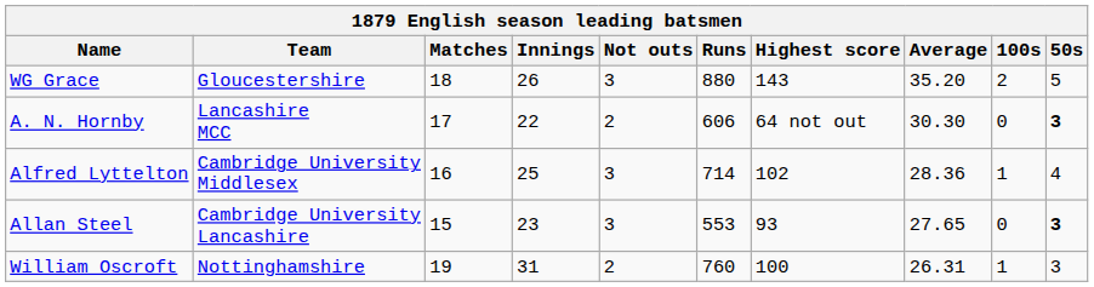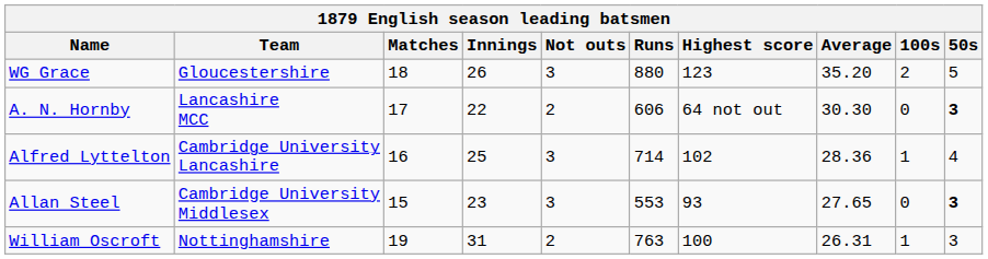 <table class="wikitable">
 <tr>
 <th bgcolor="#efefef" colspan="10">1879 English season leading batsmen</th>
 </tr>
 <tr bgcolor="#efefef">
 <th>Name</th>
 <th>Team</th>
 <th>Matches</th>
 <th>Innings</th>
 <th>Not outs</th>
 <th>Runs</th>
 <th>Highest score</th>
 <th>Average</th>
 <th>100s</th>
 <th>50s</th>
 </tr>
 <tr>
 <td><a href='#'>WG Grace</a></td>
 <td><a href='#'>Gloucestershire</a></td>
 <td>18</td>
 <td>26</td>
 <td>3</td>
 <td>880</td>
-<td>143</td>
+<td>123</td>
 <td>35.20</td>
 <td>2</td>
 <td>5</td>
 </tr>
 <tr>
 <td><a href='#'>A. N. Hornby</a></td>
 <td><a href='#'>Lancashire</a><br><a href='#'>MCC</a></td>
 <td>17</td>
 <td>22</td>
 <td>2</td>
 <td>606</td>
 <td>64 not out</td>
 <td>30.30</td>
 <td>0</td>
 <td><strong>3</strong></td>
 </tr>
 <tr>
 <td><a href='#'>Alfred Lyttelton</a></td>
-<td><a href='#'>Cambridge University</a><br><a href='#'>Middlesex</a></td>
+<td><a href='#'>Cambridge University</a><br><a href='#'>Lancashire</a></td>
 <td>16</td>
 <td>25</td>
 <td>3</td>
 <td>714</td>
 <td>102</td>
 <td>28.36</td>
 <td>1</td>
 <td>4</td>
 </tr>
 <tr>
 <td><a href='#'>Allan Steel</a></td>
-<td><a href='#'>Cambridge University</a><br><a href='#'>Lancashire</a></td>
+<td><a href='#'>Cambridge University</a><br><a href='#'>Middlesex</a></td>
 <td>15</td>
 <td>23</td>
 <td>3</td>
 <td>553</td>
 <td>93</td>
 <td>27.65</td>
 <td>0</td>
 <td><strong>3</strong></td>
 </tr>
 <tr>
 <td><a href='#'>William Oscroft</a></td>
 <td><a href='#'>Nottinghamshire</a></td>
 <td>19</td>
 <td>31</td>
 <td>2</td>
-<td>760</td>
+<td>763</td>
 <td>100</td>
 <td>26.31</td>
 <td>1</td>
 <td>3</td>
 </tr>
 </table>
